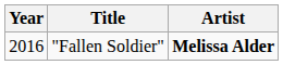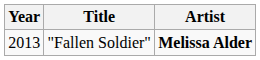 <table class="wikitable">
 <tr>
 <th>Year</th>
 <th>Title</th>
 <th>Artist</th>
 </tr>
 <tr>
-<td>2016</td>
+<td>2013</td>
 <td>"Fallen Soldier"</td>
 <td><strong>Melissa Alder</strong></td>
 </tr>
 </table>
